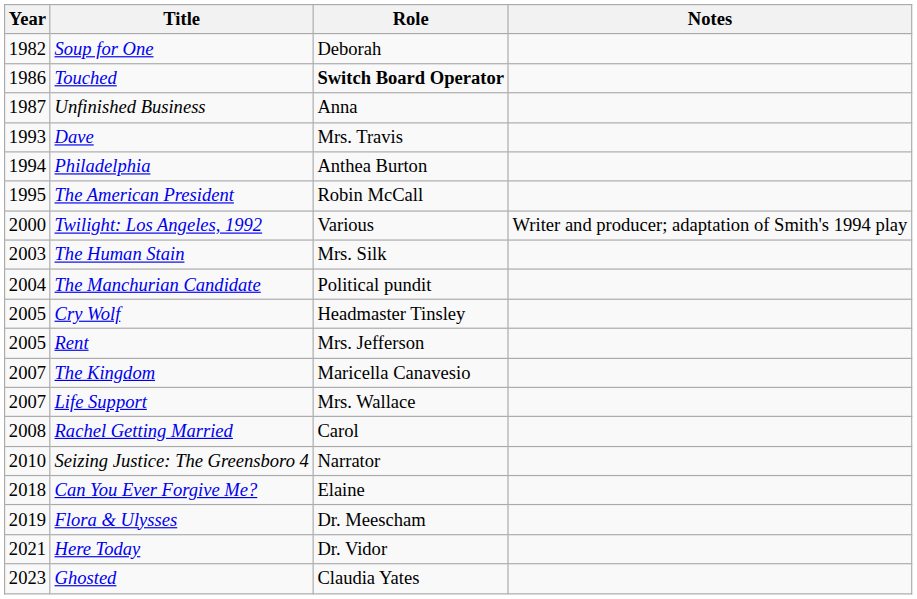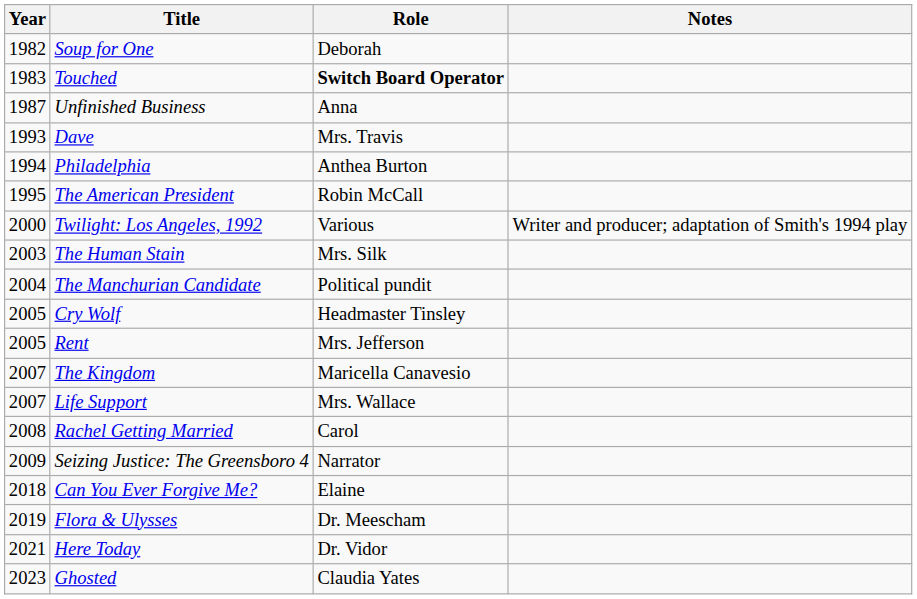 <table class="wikitable sortable">
 <tr>
 <th>Year</th>
 <th>Title</th>
 <th>Role</th>
 <th class="unsortable">Notes</th>
 </tr>
 <tr>
 <td>1982</td>
 <td><em><a href='#'>Soup for One</a></em></td>
 <td>Deborah</td>
 <td></td>
 </tr>
 <tr>
-<td>1986</td>
+<td>1983</td>
 <td><em><a href='#'>Touched</a></em></td>
 <td><strong>Switch Board Operator</strong></td>
 <td></td>
 </tr>
 <tr>
 <td>1987</td>
 <td><em>Unfinished Business</em></td>
 <td>Anna</td>
 <td></td>
 </tr>
 <tr>
 <td>1993</td>
 <td><em><a href='#'>Dave</a></em></td>
 <td>Mrs. Travis</td>
 <td></td>
 </tr>
 <tr>
 <td>1994</td>
 <td><em><a href='#'>Philadelphia</a></em></td>
 <td>Anthea Burton</td>
 <td></td>
 </tr>
 <tr>
 <td>1995</td>
 <td><em><a href='#'>The American President</a></em></td>
 <td>Robin McCall</td>
 <td></td>
 </tr>
 <tr>
 <td>2000</td>
 <td><em><a href='#'>Twilight: Los Angeles, 1992</a></em></td>
 <td>Various</td>
 <td>Writer and producer; adaptation of Smith's 1994 play</td>
 </tr>
 <tr>
 <td>2003</td>
 <td><em><a href='#'>The Human Stain</a></em></td>
 <td>Mrs. Silk</td>
 <td></td>
 </tr>
 <tr>
 <td>2004</td>
 <td><em><a href='#'>The Manchurian Candidate</a></em></td>
 <td>Political pundit</td>
 <td></td>
 </tr>
 <tr>
 <td>2005</td>
 <td><em><a href='#'>Cry Wolf</a></em></td>
 <td>Headmaster Tinsley</td>
 <td></td>
 </tr>
 <tr>
 <td>2005</td>
 <td><em><a href='#'>Rent</a></em></td>
 <td>Mrs. Jefferson</td>
 <td></td>
 </tr>
 <tr>
 <td>2007</td>
 <td><em><a href='#'>The Kingdom</a></em></td>
 <td>Maricella Canavesio</td>
 <td></td>
 </tr>
 <tr>
 <td>2007</td>
 <td><em><a href='#'>Life Support</a></em></td>
 <td>Mrs. Wallace</td>
 <td></td>
 </tr>
 <tr>
 <td>2008</td>
 <td><em><a href='#'>Rachel Getting Married</a></em></td>
 <td>Carol</td>
 <td></td>
 </tr>
 <tr>
-<td>2010</td>
+<td>2009</td>
 <td><em>Seizing Justice: The Greensboro 4</em></td>
 <td>Narrator</td>
 <td></td>
 </tr>
 <tr>
 <td>2018</td>
 <td><em><a href='#'>Can You Ever Forgive Me?</a></em></td>
 <td>Elaine</td>
 <td></td>
 </tr>
 <tr>
 <td>2019</td>
 <td><em><a href='#'>Flora & Ulysses</a></em></td>
 <td>Dr. Meescham</td>
 <td></td>
 </tr>
 <tr>
 <td>2021</td>
 <td><em><a href='#'>Here Today</a></em></td>
 <td>Dr. Vidor</td>
 <td></td>
 </tr>
 <tr>
 <td>2023</td>
 <td><em><a href='#'>Ghosted</a></em></td>
 <td>Claudia Yates</td>
 <td></td>
 </tr>
 </table>
